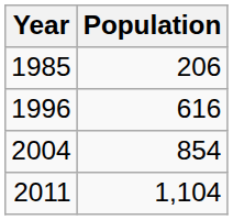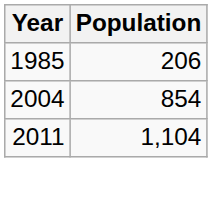 <table class="wikitable" style="line-height:1.1em;">
 <tr>
 <th>Year</th>
 <th>Population</th>
 </tr>
 <tr align="right">
 <td>1985</td>
 <td>206</td>
 </tr>
 <tr align="right">
-<td>1996</td>
-<td>616</td>
-</tr>
-<tr align="right">
 <td>2004</td>
 <td>854</td>
 </tr>
 <tr align="right">
 <td>2011</td>
 <td>1,104</td>
 </tr>
 </table>
